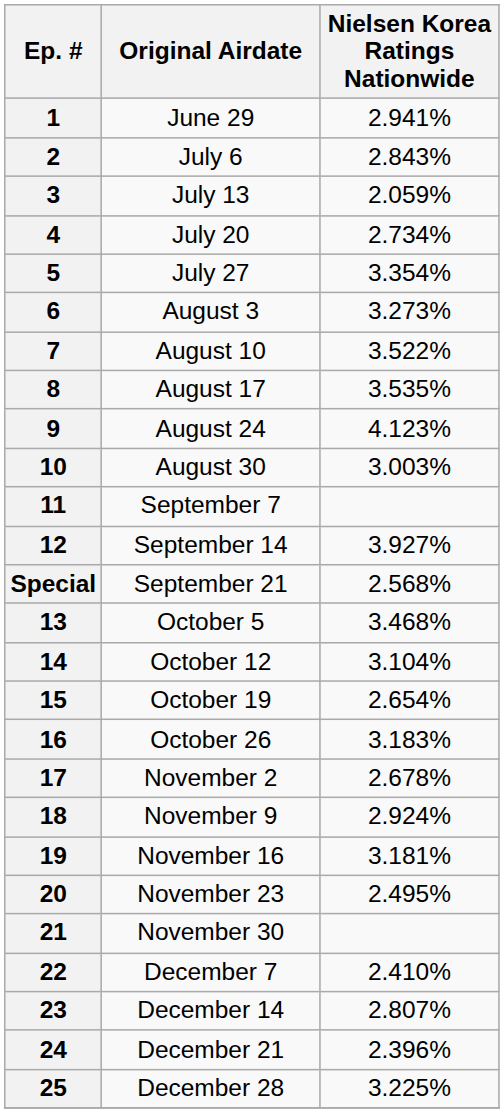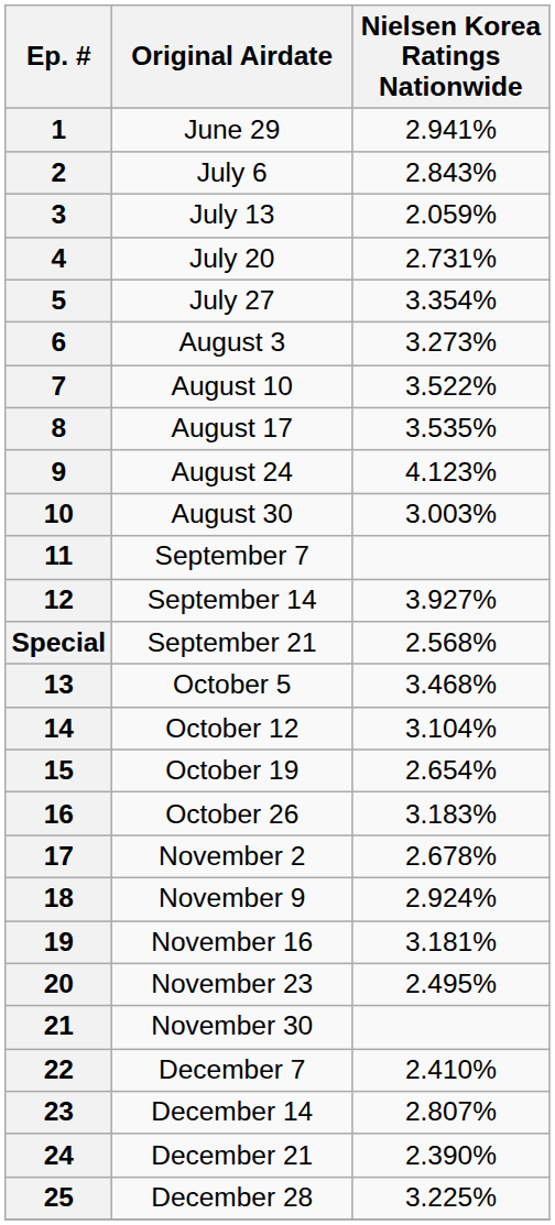 <table class=wikitable style=text-align:center>
 <tr>
 <th style=width:40px;>Ep. #</th>
 <th style=width:135px;>Original Airdate</th>
 <th width=110>Nielsen Korea Ratings Nationwide</th>
 </tr>
 <tr>
 <th>1</th>
 <td>June 29</td>
 <td>2.941%</td>
 </tr>
 <tr>
 <th>2</th>
 <td>July 6</td>
 <td>2.843%</td>
 </tr>
 <tr>
 <th>3</th>
 <td>July 13</td>
 <td>2.059%</td>
 </tr>
 <tr>
 <th>4</th>
 <td>July 20</td>
-<td>2.734%</td>
+<td>2.731%</td>
 </tr>
 <tr>
 <th>5</th>
 <td>July 27</td>
 <td>3.354%</td>
 </tr>
 <tr>
 <th>6</th>
 <td>August 3</td>
 <td>3.273%</td>
 </tr>
 <tr>
 <th>7</th>
 <td>August 10</td>
 <td>3.522%</td>
 </tr>
 <tr>
 <th>8</th>
 <td>August 17</td>
 <td>3.535%</td>
 </tr>
 <tr>
 <th>9</th>
 <td>August 24</td>
 <td>4.123%</td>
 </tr>
 <tr>
 <th>10</th>
 <td>August 30</td>
 <td>3.003%</td>
 </tr>
 <tr>
 <th>11</th>
 <td>September 7</td>
 <td></td>
 </tr>
 <tr>
 <th>12</th>
 <td>September 14</td>
 <td>3.927%</td>
 </tr>
 <tr>
 <th>Special</th>
 <td>September 21</td>
 <td>2.568%</td>
 </tr>
 <tr>
 <th>13</th>
 <td>October 5</td>
 <td>3.468%</td>
 </tr>
 <tr>
 <th>14</th>
 <td>October 12</td>
 <td>3.104%</td>
 </tr>
 <tr>
 <th>15</th>
 <td>October 19</td>
 <td>2.654%</td>
 </tr>
 <tr>
 <th>16</th>
 <td>October 26</td>
 <td>3.183%</td>
 </tr>
 <tr>
 <th>17</th>
 <td>November 2</td>
 <td>2.678%</td>
 </tr>
 <tr>
 <th>18</th>
 <td>November 9</td>
 <td>2.924%</td>
 </tr>
 <tr>
 <th>19</th>
 <td>November 16</td>
 <td>3.181%</td>
 </tr>
 <tr>
 <th>20</th>
 <td>November 23</td>
 <td>2.495%</td>
 </tr>
 <tr>
 <th>21</th>
 <td>November 30</td>
 <td></td>
 </tr>
 <tr>
 <th>22</th>
 <td>December 7</td>
 <td>2.410%</td>
 </tr>
 <tr>
 <th>23</th>
 <td>December 14</td>
 <td>2.807%</td>
 </tr>
 <tr>
 <th>24</th>
 <td>December 21</td>
-<td>2.396%</td>
+<td>2.390%</td>
 </tr>
 <tr>
 <th>25</th>
 <td>December 28</td>
 <td>3.225%</td>
 </tr>
 <tr>
 </tr>
 </table>
